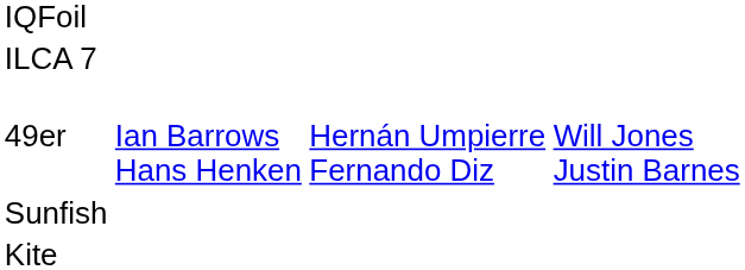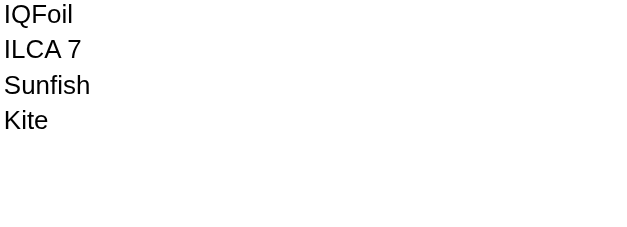 <table>
 <tr>
 <td>IQFoil<br></td>
 <td></td>
 <td></td>
 <td></td>
 </tr>
 <tr>
 <td>ILCA 7<br></td>
 <td></td>
 <td></td>
 <td></td>
 </tr>
 <tr>
-<td>49er<br></td>
-<td><br><a href='#'>Ian Barrows</a><br><a href='#'>Hans Henken</a></td>
-<td><br><a href='#'>Hernán Umpierre</a><br><a href='#'>Fernando Diz</a></td>
-<td><br><a href='#'>Will Jones</a><br><a href='#'>Justin Barnes</a></td>
-</tr>
-<tr>
 <td>Sunfish<br></td>
 <td></td>
 <td></td>
 <td></td>
 </tr>
 <tr>
 <td>Kite<br></td>
 <td></td>
 <td></td>
 <td></td>
 </tr>
 </table>
